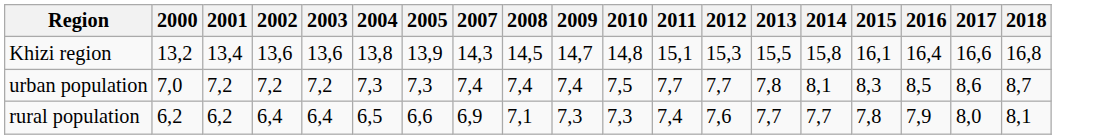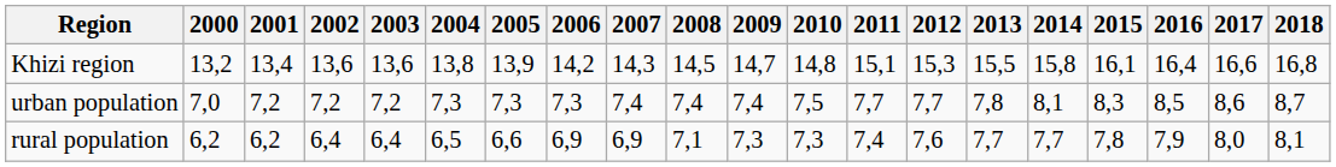 <table class="wikitable">
 <tr>
 <th>Region</th>
 <th>2000</th>
 <th>2001</th>
 <th>2002</th>
 <th>2003</th>
 <th>2004</th>
 <th>2005</th>
+<th>2006</th>
 <th>2007</th>
 <th>2008</th>
 <th>2009</th>
 <th>2010</th>
 <th>2011</th>
 <th>2012</th>
 <th>2013</th>
 <th>2014</th>
 <th>2015</th>
 <th>2016</th>
 <th>2017</th>
 <th>2018</th>
 </tr>
 <tr>
 <td>Khizi region</td>
 <td>13,2</td>
 <td>13,4</td>
 <td>13,6</td>
 <td>13,6</td>
 <td>13,8</td>
 <td>13,9</td>
+<td>14,2</td>
 <td>14,3</td>
 <td>14,5</td>
 <td>14,7</td>
 <td>14,8</td>
 <td>15,1</td>
 <td>15,3</td>
 <td>15,5</td>
 <td>15,8</td>
 <td>16,1</td>
 <td>16,4</td>
 <td>16,6</td>
 <td>16,8</td>
 </tr>
 <tr>
 <td>urban population</td>
 <td>7,0</td>
 <td>7,2</td>
 <td>7,2</td>
 <td>7,2</td>
+<td>7,3</td>
 <td>7,3</td>
 <td>7,3</td>
 <td>7,4</td>
 <td>7,4</td>
 <td>7,4</td>
 <td>7,5</td>
 <td>7,7</td>
 <td>7,7</td>
 <td>7,8</td>
 <td>8,1</td>
 <td>8,3</td>
 <td>8,5</td>
 <td>8,6</td>
 <td>8,7</td>
 </tr>
 <tr>
 <td>rural population</td>
 <td>6,2</td>
 <td>6,2</td>
 <td>6,4</td>
 <td>6,4</td>
 <td>6,5</td>
 <td>6,6</td>
 <td>6,9</td>
+<td>6,9</td>
 <td>7,1</td>
 <td>7,3</td>
 <td>7,3</td>
 <td>7,4</td>
 <td>7,6</td>
 <td>7,7</td>
 <td>7,7</td>
 <td>7,8</td>
 <td>7,9</td>
 <td>8,0</td>
 <td>8,1</td>
 </tr>
 </table>
